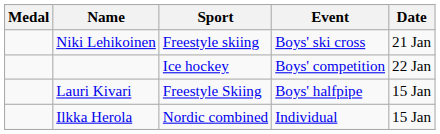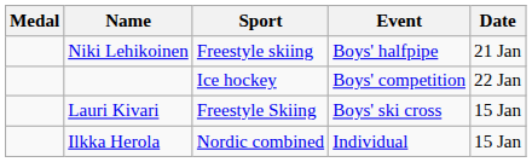 <table class="wikitable sortable" style="font-size:90%">
 <tr>
 <th>Medal</th>
 <th>Name</th>
 <th>Sport</th>
 <th>Event</th>
 <th>Date</th>
 </tr>
 <tr>
 <td></td>
 <td><a href='#'>Niki Lehikoinen</a></td>
 <td><a href='#'>Freestyle skiing</a></td>
-<td><a href='#'>Boys' ski cross</a></td>
+<td><a href='#'>Boys' halfpipe</a></td>
 <td>21 Jan</td>
 </tr>
 <tr>
 <td></td>
 <td><br></td>
 <td><a href='#'>Ice hockey</a></td>
 <td><a href='#'>Boys' competition</a></td>
 <td>22 Jan</td>
 </tr>
 <tr>
 <td></td>
 <td><a href='#'>Lauri Kivari</a></td>
 <td><a href='#'>Freestyle Skiing</a></td>
-<td><a href='#'>Boys' halfpipe</a></td>
+<td><a href='#'>Boys' ski cross</a></td>
 <td>15 Jan</td>
 </tr>
 <tr>
 <td></td>
 <td><a href='#'>Ilkka Herola</a></td>
 <td><a href='#'>Nordic combined</a></td>
 <td><a href='#'>Individual</a></td>
 <td>15 Jan</td>
 </tr>
 </table>
